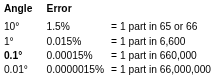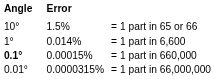 <table>
 <tr>
 <td style="padding-bottom:0.5em;"><strong>Angle</strong></td>
 <td style="padding-left: 1.2em;padding-bottom:0.5em;"><strong>Error</strong></td>
 </tr>
 <tr>
 <td>10°</td>
 <td style="padding-left: 1.2em;">1.5%</td>
 <td style="padding-left: 0.5em;">= 1 part in 65 or 66</td>
 </tr>
 <tr>
 <td>1°</td>
-<td style="padding-left: 1.2em;">0.015%</td>
+<td style="padding-left: 1.2em;">0.014%</td>
 <td style="padding-left: 0.5em;">= 1 part in 6,600</td>
 </tr>
 <tr>
 <td><strong>0.1°</strong></td>
 <td style="padding-left: 1.2em;">0.00015%</td>
 <td style="padding-left: 0.5em;">= 1 part in 660,000</td>
 </tr>
 <tr>
 <td>0.01°</td>
-<td style="padding-left: 1.2em;">0.0000015%</td>
+<td style="padding-left: 1.2em;">0.0000315%</td>
 <td style="padding-left: 0.5em;">= 1 part in 66,000,000</td>
 </tr>
 </table>
